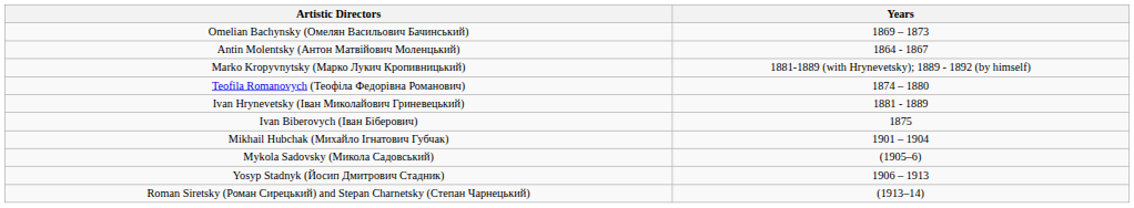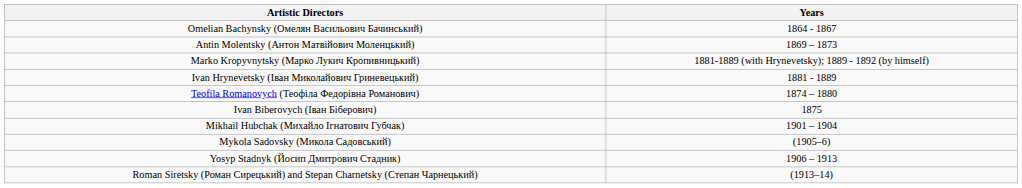 <table class="wikitable sortable" style="width:100%; text-align: center">
 <tr>
 <th>Artistic Directors</th>
 <th>Years</th>
 </tr>
 <tr>
 <td>Omelian Bachynsky (Омелян Васильович Бачинський)</td>
-<td>1869 – 1873</td>
+<td>1864 - 1867</td>
 </tr>
 <tr>
 <td>Antin Molentsky (Антон Матвійович Моленцький)</td>
-<td>1864 - 1867</td>
+<td>1869 – 1873</td>
 </tr>
 <tr>
 <td>Marko Kropyvnytsky (Марко Лукич Кропивницький)</td>
 <td>1881-1889 (with Hrynevetsky); 1889 - 1892 (by himself)</td>
 </tr>
 <tr>
+<td>Ivan Hrynevetsky (Іван Миколайович Гриневецький)</td>
+<td>1881 - 1889</td>
+</tr>
+<tr>
 <td><a href='#'>Teofila Romanovych</a> (Теофіла Федорівна Романович)</td>
 <td>1874 – 1880</td>
-</tr>
-<tr>
-<td>Ivan Hrynevetsky (Іван Миколайович Гриневецький)</td>
-<td>1881 - 1889</td>
 </tr>
 <tr>
 <td>Ivan Biberovych (Іван Біберович) </td>
 <td>1875</td>
 </tr>
 <tr>
 <td>Mikhail Hubchak (Михайло Ігнатович Губчак)</td>
 <td>1901 – 1904</td>
 </tr>
 <tr>
 <td>Mykola Sadovsky (Микола Садовський) </td>
 <td>(1905–6)</td>
 </tr>
 <tr>
 <td>Yosyp Stadnyk (Йосип Дмитрович Стадник) </td>
 <td>1906 – 1913</td>
 </tr>
 <tr>
 <td>Roman Siretsky (Роман Сирецький) and Stepan Charnetsky (Степан Чарнецький) </td>
 <td>(1913–14)</td>
 </tr>
 </table>
